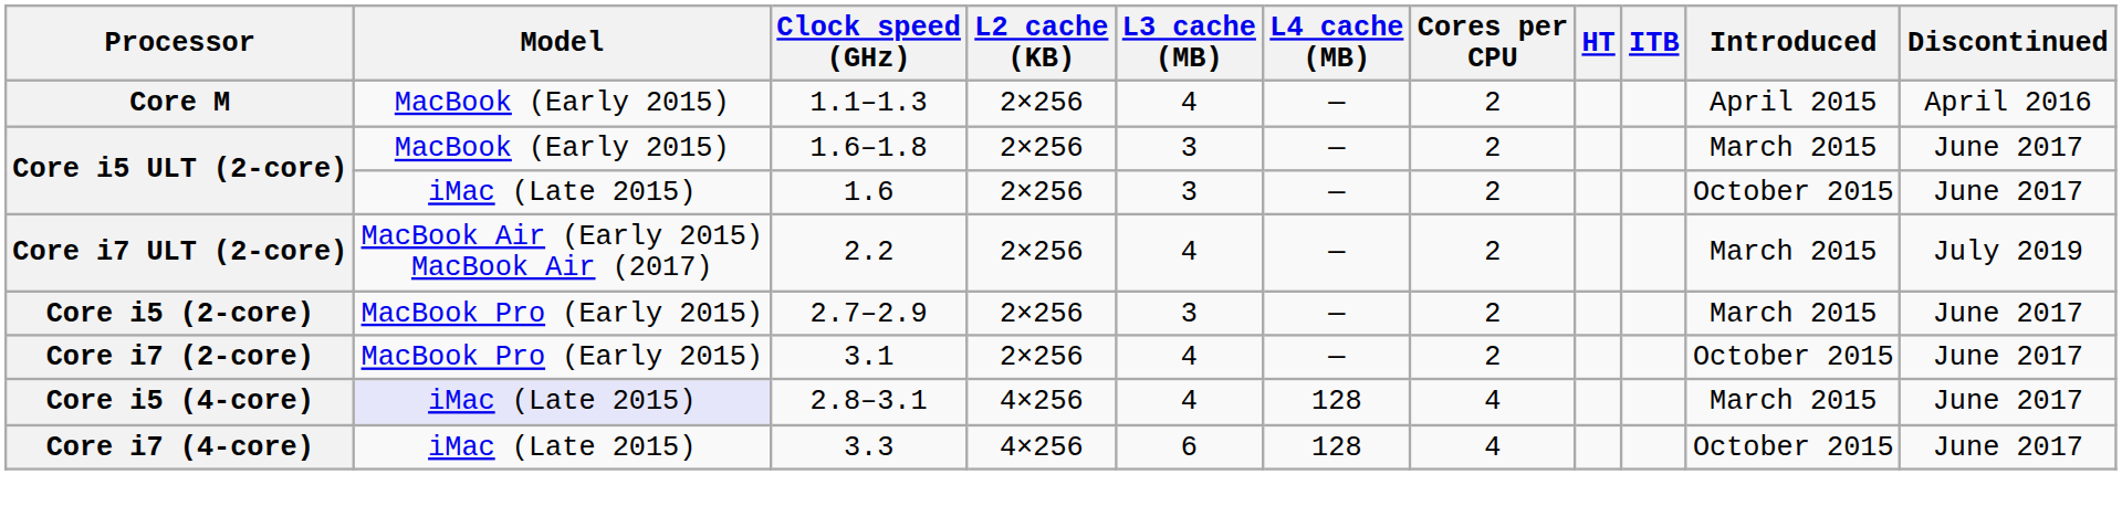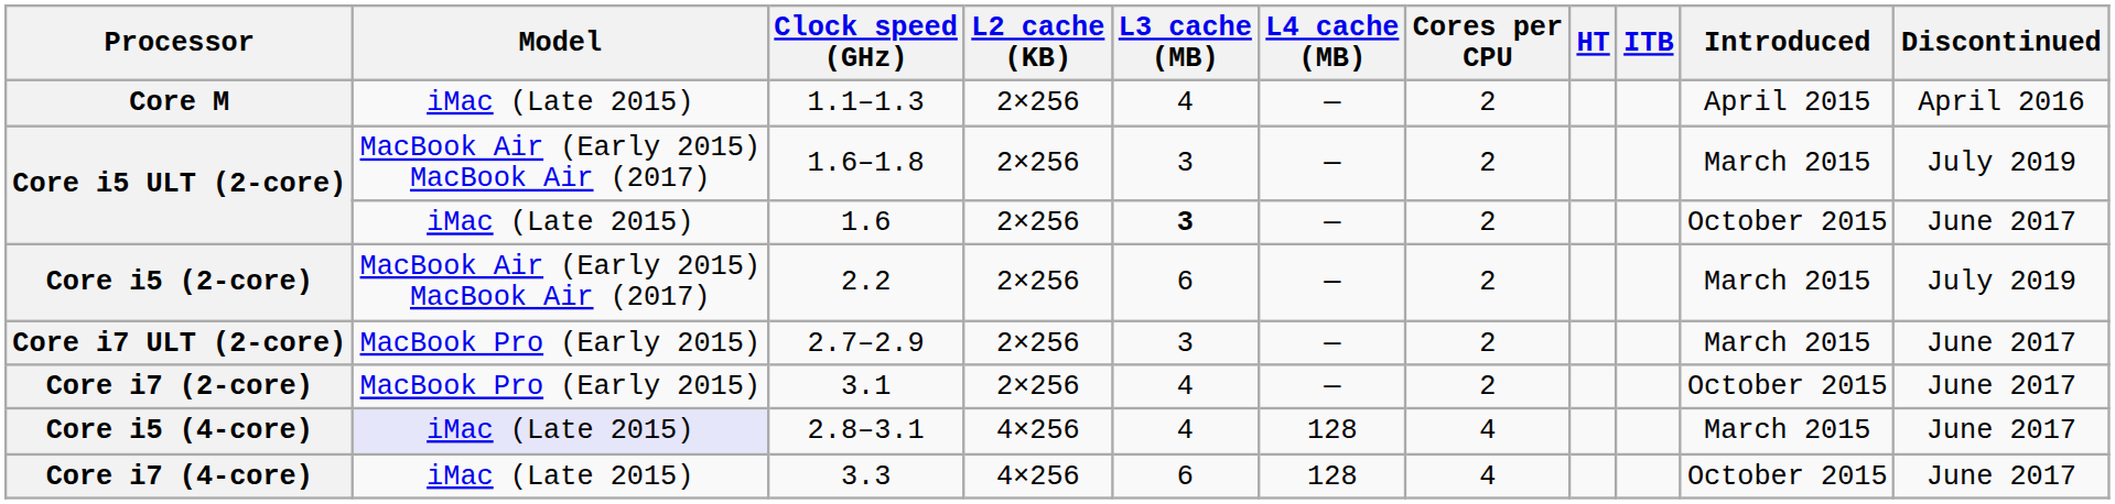 <table class="wikitable sortable" style="font-size:smaller; text-align:center">
 <tr>
 <th>Processor</th>
 <th>Model</th>
 <th><a href='#'>Clock speed</a><br>(GHz)</th>
 <th><a href='#'>L2 cache</a><br>(KB)</th>
 <th><a href='#'>L3 cache</a><br>(MB)</th>
 <th><a href='#'>L4 cache</a><br> (MB)</th>
 <th>Cores per<br>CPU</th>
 <th><a href='#'>HT</a></th>
 <th><a href='#'>ITB</a></th>
 <th>Introduced</th>
 <th>Discontinued</th>
 </tr>
 <tr>
 <th>Core M</th>
-<td><a href='#'>MacBook</a> (Early 2015)</td>
+<td><a href='#'>iMac</a> (Late 2015)</td>
 <td>1.1–1.3</td>
 <td>2×256</td>
 <td>4</td>
 <td>—</td>
 <td>2</td>
 <td></td>
 <td></td>
 <td>April 2015</td>
 <td>April 2016</td>
 </tr>
 <tr>
 <th rowspan=2>Core i5 ULT (2-core)</th>
-<td><a href='#'>MacBook</a> (Early 2015)</td>
+<td><a href='#'>MacBook Air</a> (Early 2015)<br><a href='#'>MacBook Air</a> (2017)</td>
 <td>1.6–1.8</td>
 <td>2×256</td>
 <td>3</td>
 <td>—</td>
 <td>2</td>
 <td></td>
 <td></td>
 <td>March 2015</td>
-<td>June 2017</td>
+<td>July 2019</td>
 </tr>
 <tr>
 <td><a href='#'>iMac</a> (Late 2015)</td>
 <td>1.6</td>
 <td>2×256</td>
-<td>3</td>
+<td><strong>3</strong></td>
 <td>—</td>
 <td>2</td>
 <td></td>
 <td></td>
 <td>October 2015</td>
 <td>June 2017</td>
 </tr>
 <tr>
-<th>Core i7 ULT (2-core)</th>
+<th>Core i5 (2-core)</th>
 <td><a href='#'>MacBook Air</a> (Early 2015)<br><a href='#'>MacBook Air</a> (2017)</td>
 <td>2.2</td>
 <td>2×256</td>
-<td>4</td>
+<td>6</td>
 <td>—</td>
 <td>2</td>
 <td></td>
 <td></td>
 <td>March 2015</td>
 <td>July 2019</td>
 </tr>
 <tr>
-<th>Core i5 (2-core)</th>
+<th>Core i7 ULT (2-core)</th>
 <td><a href='#'>MacBook Pro</a> (Early 2015)</td>
 <td>2.7–2.9</td>
 <td>2×256</td>
 <td>3</td>
 <td>—</td>
 <td>2</td>
 <td></td>
 <td></td>
 <td>March 2015</td>
 <td>June 2017</td>
 </tr>
 <tr>
 <th>Core i7 (2-core)</th>
 <td><a href='#'>MacBook Pro</a> (Early 2015)</td>
 <td>3.1</td>
 <td>2×256</td>
 <td>4</td>
 <td>—</td>
 <td>2</td>
 <td></td>
 <td></td>
 <td>October 2015</td>
 <td>June 2017</td>
 </tr>
 <tr>
 <th>Core i5 (4-core)</th>
 <td style="background: lavender;"><a href='#'>iMac</a> (Late 2015)</td>
 <td>2.8–3.1</td>
 <td>4×256</td>
 <td>4</td>
 <td>128</td>
 <td>4</td>
 <td></td>
 <td></td>
 <td>March 2015</td>
 <td>June 2017</td>
 </tr>
 <tr>
 <th>Core i7 (4-core)</th>
 <td><a href='#'>iMac</a> (Late 2015)</td>
 <td>3.3</td>
 <td>4×256</td>
 <td>6</td>
 <td>128</td>
 <td>4</td>
 <td></td>
 <td></td>
 <td>October 2015</td>
 <td>June 2017</td>
 </tr>
 </table>
